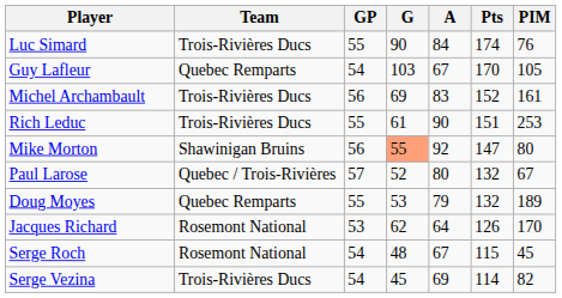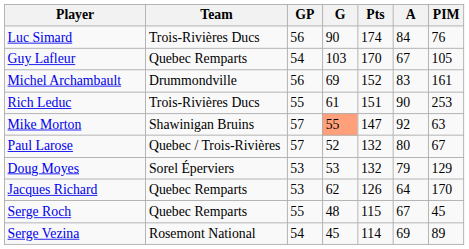 <table class="wikitable">
 <tr>
 <th bgcolor="#DDDDFF" width="30%">Player</th>
 <th bgcolor="#DDDDFF" width="30%">Team</th>
 <th bgcolor="#DDDDFF" width="7.5%">GP</th>
 <th bgcolor="#DDDDFF" width="7.5%">G</th>
+<th bgcolor="#DDDDFF" width="7.5%">Pts</th>
 <th bgcolor="#DDDDFF" width="7.5%">A</th>
-<th bgcolor="#DDDDFF" width="7.5%">Pts</th>
 <th bgcolor="#DDDDFF" width="7.5%">PIM</th>
 </tr>
 <tr>
 <td><a href='#'>Luc Simard</a></td>
 <td>Trois-Rivières Ducs</td>
-<td>55</td>
+<td>56</td>
 <td>90</td>
+<td>174</td>
 <td>84</td>
-<td>174</td>
 <td>76</td>
 </tr>
 <tr>
 <td><a href='#'>Guy Lafleur</a></td>
 <td>Quebec Remparts</td>
 <td>54</td>
 <td>103</td>
+<td>170</td>
 <td>67</td>
-<td>170</td>
 <td>105</td>
 </tr>
 <tr>
 <td><a href='#'>Michel Archambault</a></td>
-<td>Trois-Rivières Ducs</td>
+<td>Drummondville</td>
 <td>56</td>
 <td>69</td>
+<td>152</td>
 <td>83</td>
-<td>152</td>
 <td>161</td>
 </tr>
 <tr>
 <td><a href='#'>Rich Leduc</a></td>
 <td>Trois-Rivières Ducs</td>
 <td>55</td>
 <td>61</td>
+<td>151</td>
 <td>90</td>
-<td>151</td>
 <td>253</td>
 </tr>
 <tr>
 <td><a href='#'>Mike Morton</a></td>
 <td>Shawinigan Bruins</td>
-<td>56</td>
+<td>57</td>
 <td style="background: lightsalmon;">55</td>
+<td>147</td>
 <td>92</td>
-<td>147</td>
-<td>80</td>
+<td>63</td>
 </tr>
 <tr>
 <td><a href='#'>Paul Larose</a></td>
 <td>Quebec / Trois-Rivières</td>
 <td>57</td>
 <td>52</td>
+<td>132</td>
 <td>80</td>
-<td>132</td>
 <td>67</td>
 </tr>
 <tr>
 <td><a href='#'>Doug Moyes</a></td>
-<td>Quebec Remparts</td>
-<td>55</td>
+<td>Sorel Éperviers</td>
 <td>53</td>
+<td>53</td>
+<td>132</td>
 <td>79</td>
-<td>132</td>
-<td>189</td>
+<td>129</td>
 </tr>
 <tr>
 <td><a href='#'>Jacques Richard</a></td>
-<td>Rosemont National</td>
+<td>Quebec Remparts</td>
 <td>53</td>
 <td>62</td>
+<td>126</td>
 <td>64</td>
-<td>126</td>
 <td>170</td>
 </tr>
 <tr>
 <td><a href='#'>Serge Roch</a></td>
-<td>Rosemont National</td>
-<td>54</td>
+<td>Quebec Remparts</td>
+<td>55</td>
 <td>48</td>
+<td>115</td>
 <td>67</td>
-<td>115</td>
 <td>45</td>
 </tr>
 <tr>
 <td><a href='#'>Serge Vezina</a></td>
-<td>Trois-Rivières Ducs</td>
+<td>Rosemont National</td>
 <td>54</td>
 <td>45</td>
+<td>114</td>
 <td>69</td>
-<td>114</td>
-<td>82</td>
+<td>89</td>
 </tr>
 </table>
